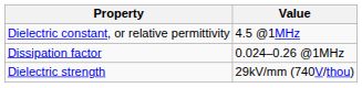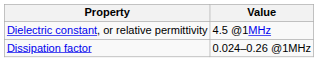 <table class="wikitable">
 <tr>
 <th>Property</th>
 <th>Value</th>
 </tr>
 <tr>
 <td><a href='#'>Dielectric constant</a>, or relative permittivity</td>
 <td>4.5 @1<a href='#'>MHz</a></td>
 </tr>
 <tr>
 <td><a href='#'>Dissipation factor</a></td>
 <td>0.024–0.26 @1MHz</td>
 </tr>
-<tr>
-<td><a href='#'>Dielectric strength</a></td>
-<td>29kV/mm (740<a href='#'>V</a>/<a href='#'>thou</a>)</td>
-</tr>
 </table>
